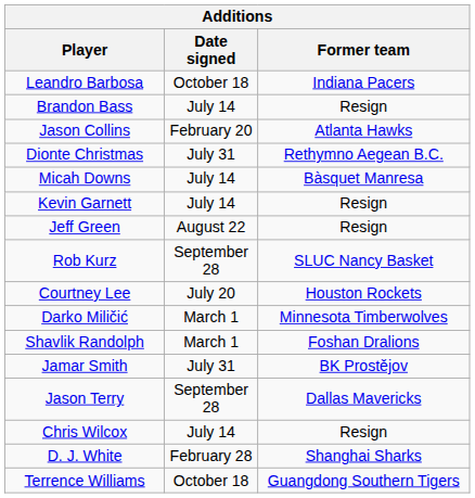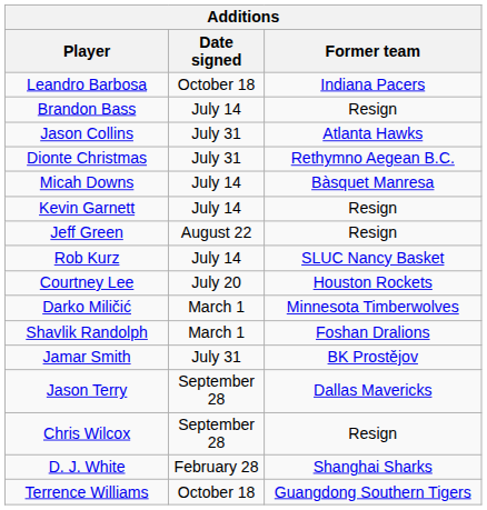 <table class="wikitable" style="text-align:center">
 <tr>
 <th colspan=3>Additions</th>
 </tr>
 <tr>
 <th style="width:160px">Player</th>
 <th style="width:90px">Date signed</th>
 <th style="width:215px">Former team</th>
 </tr>
 <tr>
 <td><a href='#'>Leandro Barbosa</a></td>
 <td>October 18</td>
 <td><a href='#'>Indiana Pacers</a></td>
 </tr>
 <tr>
 <td><a href='#'>Brandon Bass</a></td>
 <td>July 14</td>
 <td>Resign</td>
 </tr>
 <tr>
 <td><a href='#'>Jason Collins</a></td>
-<td>February 20</td>
+<td>July 31</td>
 <td><a href='#'>Atlanta Hawks</a></td>
 </tr>
 <tr>
 <td><a href='#'>Dionte Christmas</a></td>
 <td>July 31</td>
 <td><a href='#'>Rethymno Aegean B.C.</a> </td>
 </tr>
 <tr>
 <td><a href='#'>Micah Downs</a></td>
 <td>July 14</td>
 <td><a href='#'>Bàsquet Manresa</a> </td>
 </tr>
 <tr>
 <td><a href='#'>Kevin Garnett</a></td>
 <td>July 14</td>
 <td>Resign</td>
 </tr>
 <tr>
 <td><a href='#'>Jeff Green</a></td>
 <td>August 22</td>
 <td>Resign</td>
 </tr>
 <tr>
 <td><a href='#'>Rob Kurz</a></td>
-<td>September 28</td>
+<td>July 14</td>
 <td><a href='#'>SLUC Nancy Basket</a> </td>
 </tr>
 <tr>
 <td><a href='#'>Courtney Lee</a></td>
 <td>July 20</td>
 <td><a href='#'>Houston Rockets</a></td>
 </tr>
 <tr>
 <td><a href='#'>Darko Miličić</a></td>
 <td>March 1</td>
 <td><a href='#'>Minnesota Timberwolves</a></td>
 </tr>
 <tr>
 <td><a href='#'>Shavlik Randolph</a></td>
 <td>March 1</td>
 <td><a href='#'>Foshan Dralions</a> </td>
 </tr>
 <tr>
 <td><a href='#'>Jamar Smith</a></td>
 <td>July 31</td>
 <td><a href='#'>BK Prostějov</a> </td>
 </tr>
 <tr>
 <td><a href='#'>Jason Terry</a></td>
 <td>September 28</td>
 <td><a href='#'>Dallas Mavericks</a></td>
 </tr>
 <tr>
 <td><a href='#'>Chris Wilcox</a></td>
-<td>July 14</td>
+<td>September 28</td>
 <td>Resign</td>
 </tr>
 <tr>
 <td><a href='#'>D. J. White</a></td>
 <td>February 28</td>
 <td><a href='#'>Shanghai Sharks</a> </td>
 </tr>
 <tr>
 <td><a href='#'>Terrence Williams</a></td>
 <td>October 18</td>
 <td><a href='#'>Guangdong Southern Tigers</a> </td>
 </tr>
 </table>
